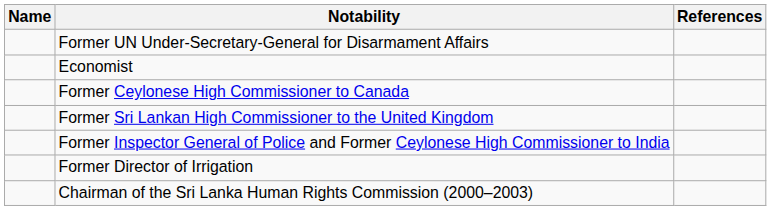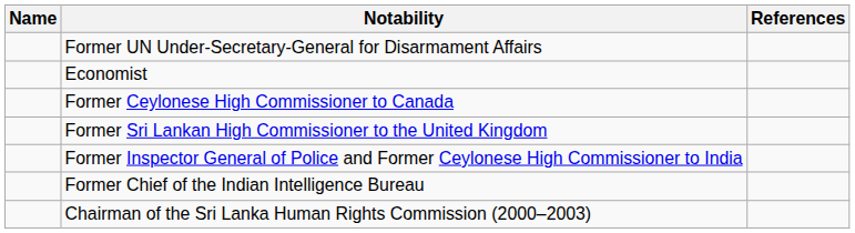 <table class="wikitable sortable">
 <tr>
 <th>Name</th>
 <th>Notability</th>
 <th>References</th>
 </tr>
 <tr>
 <td></td>
 <td>Former UN Under-Secretary-General for Disarmament Affairs</td>
 <td></td>
 </tr>
 <tr>
 <td></td>
 <td>Economist</td>
 <td></td>
 </tr>
 <tr>
 <td></td>
 <td>Former <a href='#'>Ceylonese High Commissioner to Canada</a></td>
 <td></td>
 </tr>
 <tr>
 <td></td>
 <td>Former <a href='#'>Sri Lankan High Commissioner to the United Kingdom</a></td>
 <td></td>
 </tr>
 <tr>
 <td></td>
 <td>Former <a href='#'>Inspector General of Police</a> and Former <a href='#'>Ceylonese High Commissioner to India</a></td>
 <td></td>
 </tr>
 <tr>
 <td></td>
-<td>Former Director of Irrigation</td>
+<td>Former Chief of the Indian Intelligence Bureau</td>
 <td></td>
 </tr>
 <tr>
 <td></td>
 <td>Chairman of the Sri Lanka Human Rights Commission (2000–2003)</td>
 <td></td>
 </tr>
 </table>
